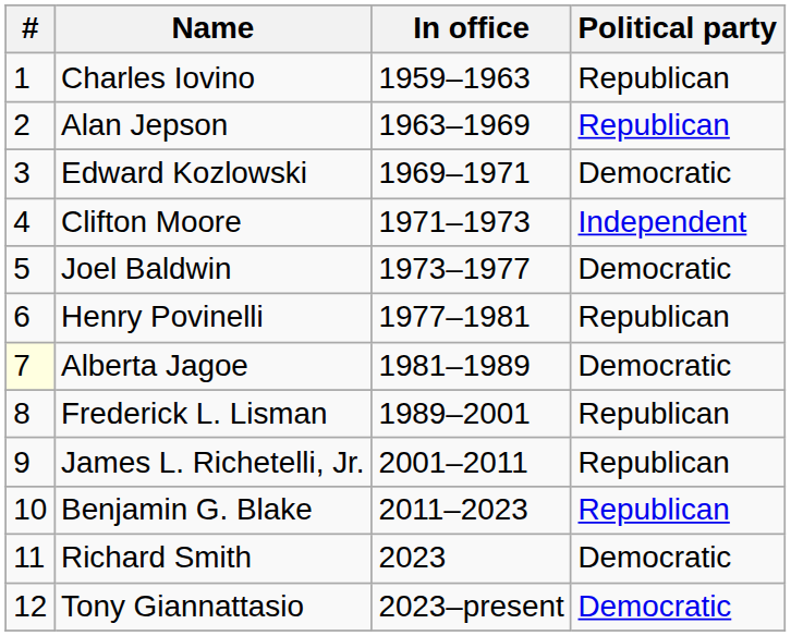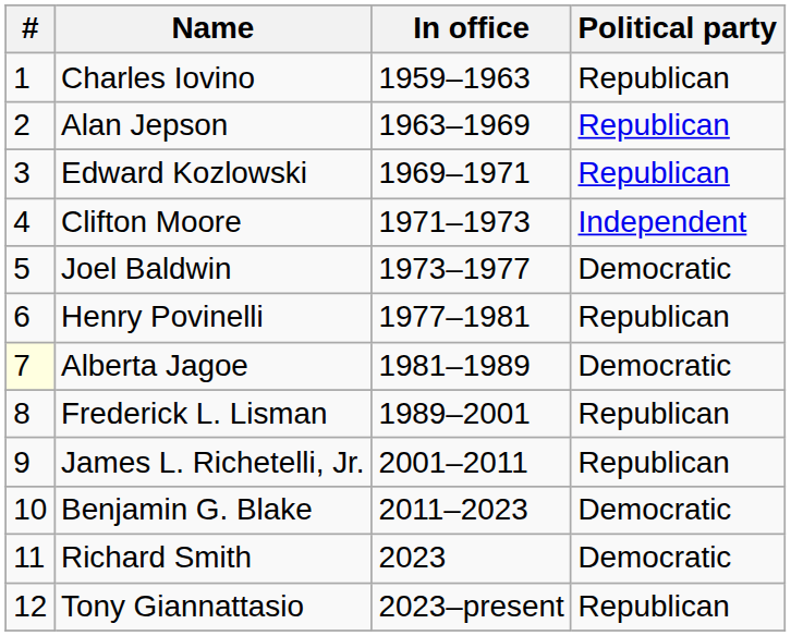 <table class="wikitable" style="margin-left: auto; margin-right: auto; border: none">
 <tr>
 <th>#</th>
 <th>Name</th>
 <th>In office</th>
 <th>Political party</th>
 </tr>
 <tr>
 <td>1</td>
 <td>Charles Iovino</td>
 <td>1959–1963</td>
 <td>Republican</td>
 </tr>
 <tr>
 <td>2</td>
 <td>Alan Jepson</td>
 <td>1963–1969</td>
 <td><a href='#'>Republican</a></td>
 </tr>
 <tr>
 <td>3</td>
 <td>Edward Kozlowski</td>
 <td>1969–1971</td>
-<td>Democratic</td>
+<td><a href='#'>Republican</a></td>
 </tr>
 <tr>
 <td>4</td>
 <td>Clifton Moore</td>
 <td>1971–1973</td>
 <td><a href='#'>Independent</a></td>
 </tr>
 <tr>
 <td>5</td>
 <td>Joel Baldwin</td>
 <td>1973–1977</td>
 <td>Democratic</td>
 </tr>
 <tr>
 <td>6</td>
 <td>Henry Povinelli</td>
 <td>1977–1981</td>
 <td>Republican</td>
 </tr>
 <tr>
 <td style="background: lightyellow;">7</td>
 <td>Alberta Jagoe</td>
 <td>1981–1989</td>
 <td>Democratic</td>
 </tr>
 <tr>
 <td>8</td>
 <td>Frederick L. Lisman</td>
 <td>1989–2001</td>
 <td>Republican</td>
 </tr>
 <tr>
 <td>9</td>
 <td>James L. Richetelli, Jr.</td>
 <td>2001–2011</td>
 <td>Republican</td>
 </tr>
 <tr>
 <td>10</td>
 <td>Benjamin G. Blake</td>
 <td>2011–2023</td>
-<td><a href='#'>Republican</a></td>
+<td>Democratic</td>
 </tr>
 <tr>
 <td>11</td>
 <td>Richard Smith</td>
 <td>2023</td>
 <td>Democratic</td>
 </tr>
 <tr>
 <td>12</td>
 <td>Tony Giannattasio</td>
 <td>2023–present</td>
-<td><a href='#'>Democratic</a></td>
+<td>Republican</td>
 </tr>
 <tr>
 </tr>
 </table>
